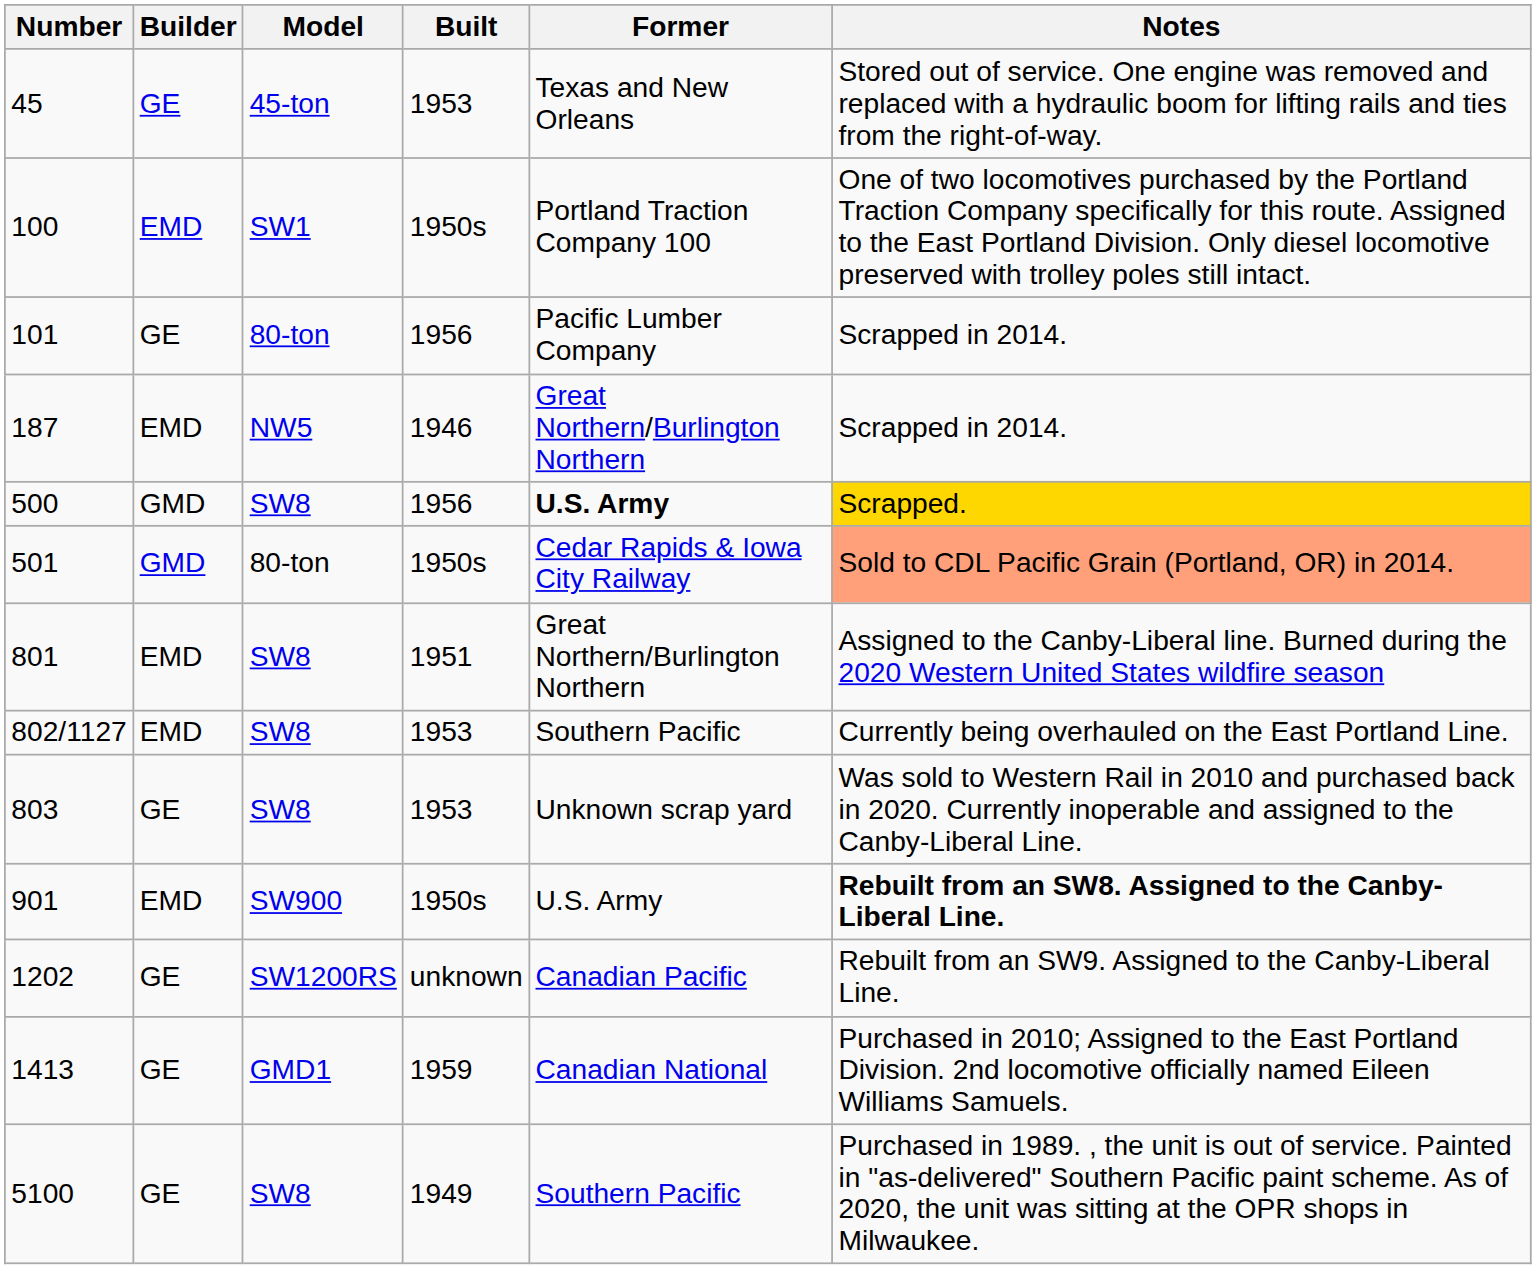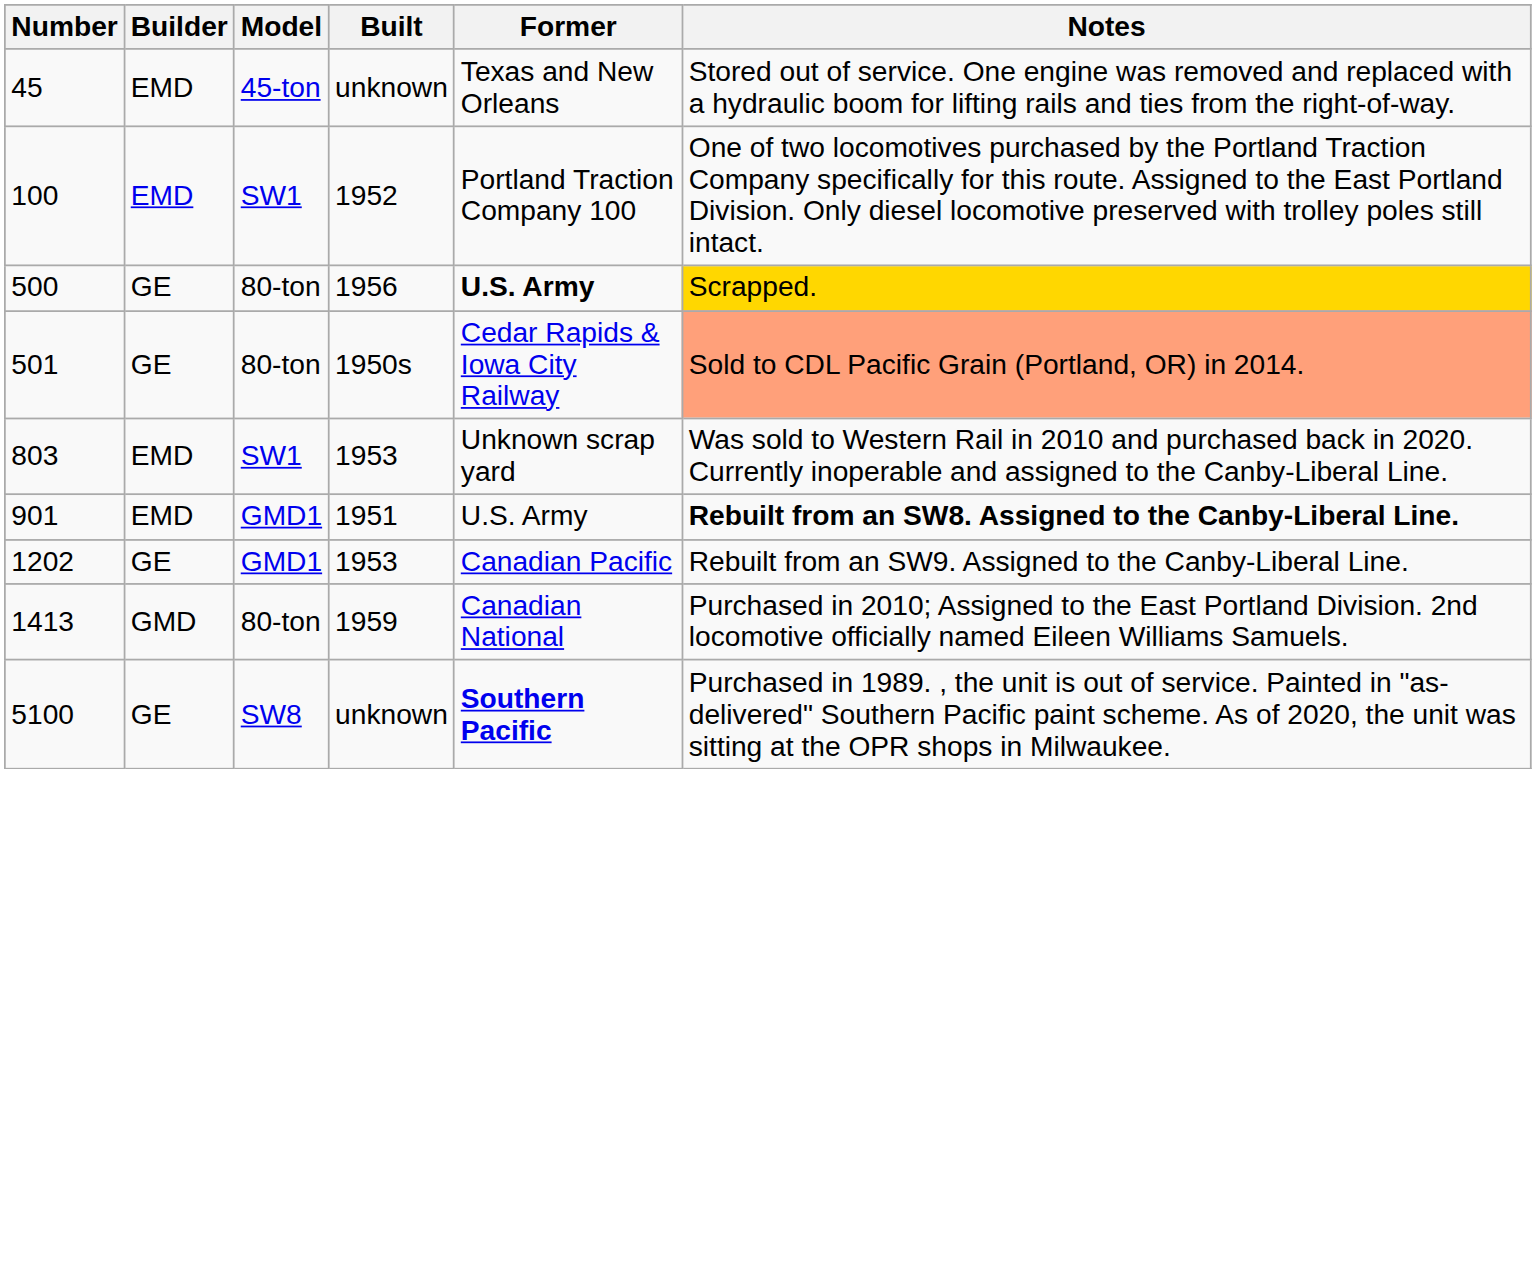 <table class="wikitable sortable">
 <tr>
 <th>Number</th>
 <th>Builder</th>
 <th>Model</th>
 <th>Built</th>
 <th>Former</th>
 <th>Notes</th>
 </tr>
 <tr>
 <td>45</td>
-<td><a href='#'>GE</a></td>
+<td>EMD</td>
 <td><a href='#'>45-ton</a></td>
-<td>1953</td>
+<td>unknown</td>
 <td>Texas and New Orleans</td>
 <td>Stored out of service. One engine was removed and replaced with a hydraulic boom for lifting rails and ties from the right-of-way.</td>
 </tr>
 <tr>
 <td>100</td>
 <td><a href='#'>EMD</a></td>
 <td><a href='#'>SW1</a></td>
-<td>1950s</td>
+<td>1952</td>
 <td>Portland Traction Company 100</td>
 <td>One of two locomotives purchased by the Portland Traction Company specifically for this route. Assigned to the East Portland Division. Only diesel locomotive preserved with trolley poles still intact.</td>
 </tr>
 <tr>
-<td>101</td>
+<td>500</td>
 <td>GE</td>
-<td><a href='#'>80-ton</a></td>
-<td>1956</td>
-<td>Pacific Lumber Company</td>
-<td>Scrapped in 2014.</td>
-</tr>
-<tr>
-<td>187</td>
-<td>EMD</td>
-<td><a href='#'>NW5</a></td>
-<td>1946</td>
-<td><a href='#'>Great Northern</a>/<a href='#'>Burlington Northern</a></td>
-<td>Scrapped in 2014.</td>
-</tr>
-<tr>
-<td>500</td>
-<td>GMD</td>
-<td><a href='#'>SW8</a></td>
+<td>80-ton</td>
 <td>1956</td>
 <td><strong>U.S. Army</strong></td>
 <td style="background: gold;">Scrapped.</td>
 </tr>
 <tr>
 <td>501</td>
-<td><a href='#'>GMD</a></td>
+<td>GE</td>
 <td>80-ton</td>
 <td>1950s</td>
 <td><a href='#'>Cedar Rapids & Iowa City Railway</a></td>
 <td style="background: lightsalmon;">Sold to CDL Pacific Grain (Portland, OR) in 2014.</td>
 </tr>
 <tr>
-<td>801</td>
+<td>803</td>
 <td>EMD</td>
-<td><a href='#'>SW8</a></td>
-<td>1951</td>
-<td>Great Northern/Burlington Northern</td>
-<td>Assigned to the Canby-Liberal line. Burned during the <a href='#'>2020 Western United States wildfire season</a></td>
-</tr>
-<tr>
-<td>802/1127</td>
-<td>EMD</td>
-<td><a href='#'>SW8</a></td>
-<td>1953</td>
-<td>Southern Pacific</td>
-<td>Currently being overhauled on the East Portland Line.</td>
-</tr>
-<tr>
-<td>803</td>
-<td>GE</td>
-<td><a href='#'>SW8</a></td>
+<td><a href='#'>SW1</a></td>
 <td>1953</td>
 <td>Unknown scrap yard</td>
 <td>Was sold to Western Rail in 2010 and purchased back in 2020. Currently inoperable and assigned to the Canby-Liberal Line.</td>
 </tr>
 <tr>
 <td>901</td>
 <td>EMD</td>
-<td><a href='#'>SW900</a></td>
-<td>1950s</td>
+<td><a href='#'>GMD1</a></td>
+<td>1951</td>
 <td>U.S. Army</td>
 <td><strong>Rebuilt from an SW8. Assigned to the Canby-Liberal Line.</strong></td>
 </tr>
 <tr>
 <td>1202</td>
 <td>GE</td>
-<td><a href='#'>SW1200RS</a></td>
-<td>unknown</td>
+<td><a href='#'>GMD1</a></td>
+<td>1953</td>
 <td><a href='#'>Canadian Pacific</a></td>
 <td>Rebuilt from an SW9. Assigned to the Canby-Liberal Line.</td>
 </tr>
 <tr>
 <td>1413</td>
-<td>GE</td>
-<td><a href='#'>GMD1</a></td>
+<td>GMD</td>
+<td>80-ton</td>
 <td>1959</td>
 <td><a href='#'>Canadian National</a></td>
 <td>Purchased in 2010; Assigned to the East Portland Division. 2nd locomotive officially named Eileen Williams Samuels.</td>
 </tr>
 <tr>
 <td>5100</td>
 <td>GE</td>
 <td><a href='#'>SW8</a></td>
-<td>1949</td>
-<td><a href='#'>Southern Pacific</a></td>
+<td>unknown</td>
+<td><strong><a href='#'>Southern Pacific</a></strong></td>
 <td>Purchased in 1989. , the unit is out of service. Painted in "as-delivered" Southern Pacific paint scheme. As of 2020, the unit was sitting at the OPR shops in Milwaukee.</td>
 </tr>
 </table>
